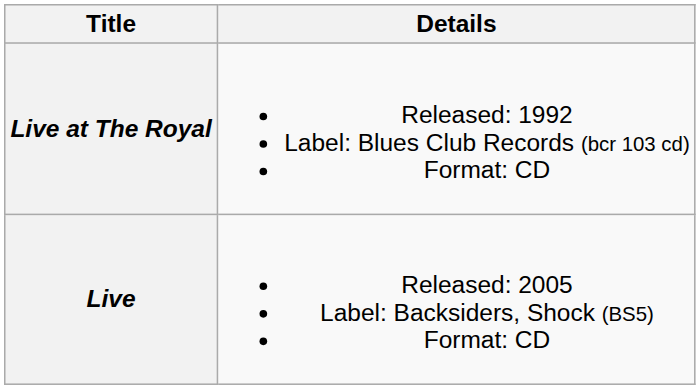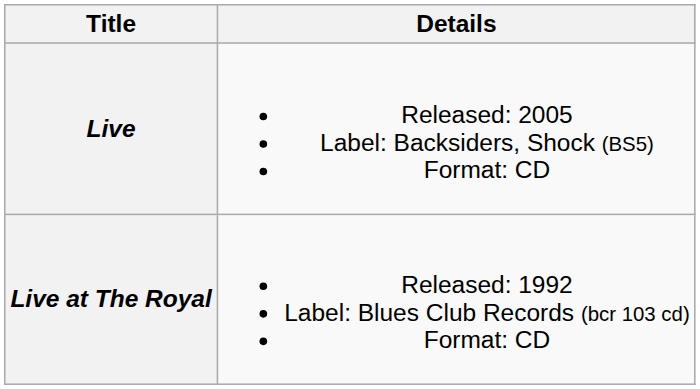 <table class="wikitable plainrowheaders" style="text-align:center;" border="1">
 <tr>
 <th>Title</th>
 <th>Details</th>
 </tr>
 <tr>
+<th scope="row"><em>Live</em></th>
+<td><br><ul><li>Released: 2005</li><li>Label: Backsiders, Shock <small>(BS5)</small></li><li>Format: CD</li></ul></td>
+</tr>
+<tr>
 <th scope="row"><em>Live at The Royal</em></th>
 <td><br><ul><li>Released: 1992</li><li>Label: Blues Club Records <small>(bcr 103 cd)</small></li><li>Format: CD</li></ul></td>
 </tr>
-<tr>
-<th scope="row"><em>Live</em></th>
-<td><br><ul><li>Released: 2005</li><li>Label: Backsiders, Shock <small>(BS5)</small></li><li>Format: CD</li></ul></td>
-</tr>
 </table>
